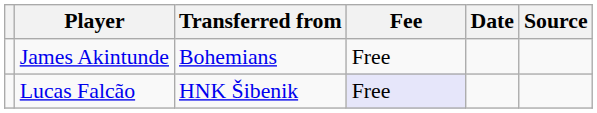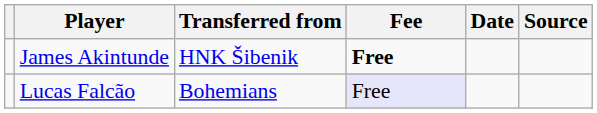 <table class="wikitable plainrowheaders sortable">
 <tr>
 <th></th>
 <th scope="col">Player</th>
 <th>Transferred from</th>
 <th style="width: 80px;">Fee</th>
 <th scope="col">Date</th>
 <th scope="col">Source</th>
 </tr>
 <tr>
 <td align="center"></td>
 <td> <a href='#'>James Akintunde</a></td>
-<td> <a href='#'>Bohemians</a></td>
-<td>Free</td>
+<td> <a href='#'>HNK Šibenik</a></td>
+<td><strong>Free</strong></td>
 <td></td>
 <td></td>
 </tr>
 <tr>
 <td align="center"></td>
 <td> <a href='#'>Lucas Falcão</a></td>
-<td> <a href='#'>HNK Šibenik</a></td>
+<td> <a href='#'>Bohemians</a></td>
 <td style="background: lavender;">Free</td>
 <td></td>
 <td></td>
 </tr>
 </table>
